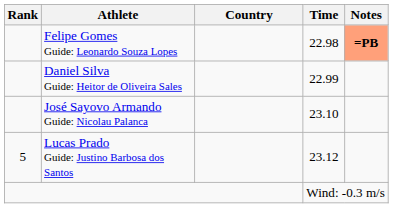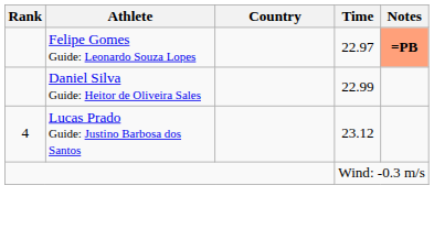 <table class="wikitable sortable" style="text-align:center">
 <tr>
 <th>Rank</th>
 <th style="width:180px">Athlete</th>
 <th style="width:125px">Country</th>
 <th>Time</th>
 <th>Notes</th>
 </tr>
 <tr>
 <td></td>
 <td style="text-align:left;"><a href='#'>Felipe Gomes</a><br><small>Guide: <a href='#'>Leonardo Souza Lopes</a></small></td>
 <td style="text-align:left;"></td>
-<td>22.98</td>
+<td>22.97</td>
 <td style="background: lightsalmon;"><strong>=PB</strong></td>
 </tr>
 <tr>
 <td></td>
 <td style="text-align:left;"><a href='#'>Daniel Silva</a><br><small>Guide: <a href='#'>Heitor de Oliveira Sales</a></small></td>
 <td style="text-align:left;"></td>
 <td>22.99</td>
 <td></td>
 </tr>
 <tr>
-<td></td>
-<td style="text-align:left;"><a href='#'>José Sayovo Armando</a><br><small>Guide: <a href='#'>Nicolau Palanca</a></small></td>
-<td style="text-align:left;"></td>
-<td>23.10</td>
-<td></td>
-</tr>
-<tr>
-<td>5</td>
+<td>4</td>
 <td style="text-align:left;"><a href='#'>Lucas Prado</a><br><small>Guide: <a href='#'>Justino Barbosa dos Santos</a></small></td>
 <td style="text-align:left;"></td>
 <td>23.12</td>
 <td></td>
 </tr>
 <tr class="sortbottom">
 <td colspan="3"></td>
 <td colspan="2">Wind: -0.3 m/s</td>
 </tr>
 </table>
